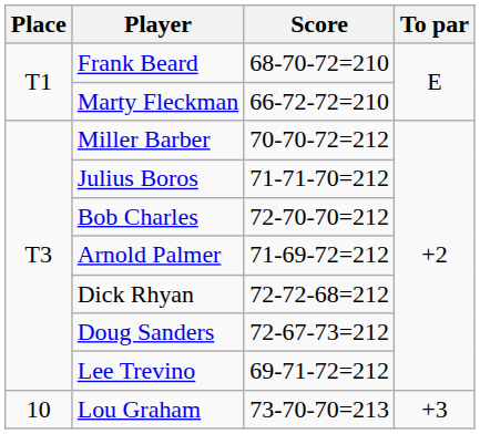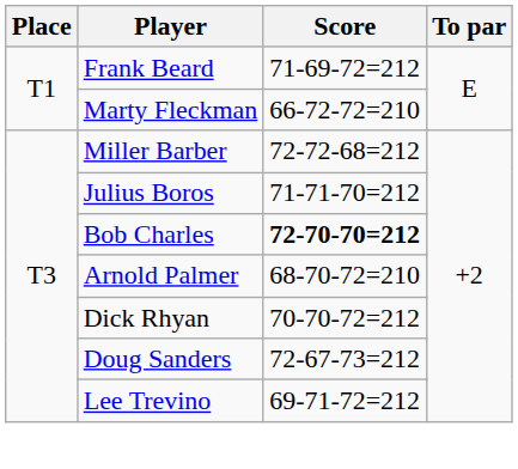 <table class=wikitable>
 <tr>
 <th>Place</th>
 <th>Player</th>
 <th>Score</th>
 <th>To par</th>
 </tr>
 <tr>
 <td rowspan=2 align=center>T1</td>
 <td> <a href='#'>Frank Beard</a></td>
-<td>68-70-72=210</td>
+<td>71-69-72=212</td>
 <td rowspan=2 align=center>E</td>
 </tr>
 <tr>
 <td> <a href='#'>Marty Fleckman</a></td>
 <td>66-72-72=210</td>
 </tr>
 <tr>
 <td rowspan=7 align=center>T3</td>
 <td> <a href='#'>Miller Barber</a></td>
-<td>70-70-72=212</td>
+<td>72-72-68=212</td>
 <td rowspan=7 align=center>+2</td>
 </tr>
 <tr>
 <td> <a href='#'>Julius Boros</a></td>
 <td>71-71-70=212</td>
 </tr>
 <tr>
 <td> <a href='#'>Bob Charles</a></td>
-<td>72-70-70=212</td>
+<td><strong>72-70-70=212</strong></td>
 </tr>
 <tr>
 <td> <a href='#'>Arnold Palmer</a></td>
-<td>71-69-72=212</td>
+<td>68-70-72=210</td>
 </tr>
 <tr>
 <td> Dick Rhyan</td>
-<td>72-72-68=212</td>
+<td>70-70-72=212</td>
 </tr>
 <tr>
 <td> <a href='#'>Doug Sanders</a></td>
 <td>72-67-73=212</td>
 </tr>
 <tr>
 <td> <a href='#'>Lee Trevino</a></td>
 <td>69-71-72=212</td>
 </tr>
-<tr>
-<td align=center>10</td>
-<td> <a href='#'>Lou Graham</a></td>
-<td>73-70-70=213</td>
-<td align=center>+3</td>
-</tr>
 </table>
